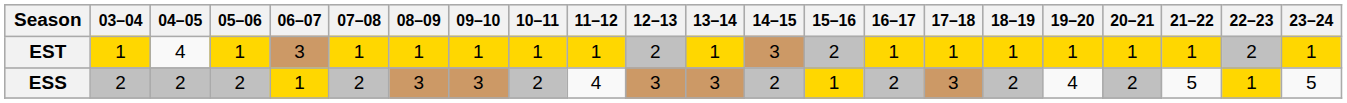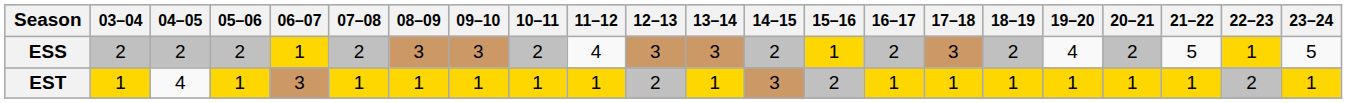 <table class="wikitable" style="width:67%; margin:0 left; font-size: 12px; text-align:center">
 <tr>
 <th>Season</th>
 <th><small>03–04</small></th>
 <th><small>04–05</small></th>
 <th><small>05–06</small></th>
 <th><small>06–07</small></th>
 <th><small>07–08</small></th>
 <th><small>08–09</small></th>
 <th><small>09–10</small></th>
 <th><small>10–11</small></th>
 <th><small>11–12</small></th>
 <th><small>12–13</small></th>
 <th><small>13–14</small></th>
 <th><small>14–15</small></th>
 <th><small>15–16</small></th>
 <th><small>16–17</small></th>
 <th><small>17–18</small></th>
 <th><small>18–19</small></th>
 <th><small>19–20</small></th>
 <th><small>20–21</small></th>
 <th><small>21–22</small></th>
 <th><small>22–23</small></th>
 <th><small>23–24</small></th>
 </tr>
 <tr>
+<th>ESS</th>
+<td bgcolor=silver>2</td>
+<td bgcolor=silver>2</td>
+<td bgcolor=silver>2</td>
+<td bgcolor=gold>1</td>
+<td bgcolor=silver>2</td>
+<td bgcolor=#cc9966>3</td>
+<td bgcolor=#cc9966>3</td>
+<td bgcolor=silver>2</td>
+<td>4</td>
+<td bgcolor=#cc9966>3</td>
+<td bgcolor=#cc9966>3</td>
+<td bgcolor=silver>2</td>
+<td bgcolor=gold>1</td>
+<td bgcolor=silver>2</td>
+<td bgcolor=#cc9966>3</td>
+<td bgcolor=silver>2</td>
+<td>4</td>
+<td bgcolor=silver>2</td>
+<td>5</td>
+<td bgcolor=gold>1</td>
+<td>5</td>
+</tr>
+<tr>
 <th>EST</th>
 <td bgcolor=gold>1</td>
 <td>4</td>
 <td bgcolor=gold>1</td>
 <td bgcolor=#cc9966>3</td>
 <td bgcolor=gold>1</td>
 <td bgcolor=gold>1</td>
 <td bgcolor=gold>1</td>
 <td bgcolor=gold>1</td>
 <td bgcolor=gold>1</td>
 <td bgcolor=silver>2</td>
 <td bgcolor=gold>1</td>
 <td bgcolor=#cc9966>3</td>
 <td bgcolor=silver>2</td>
 <td bgcolor=gold>1</td>
 <td bgcolor=gold>1</td>
 <td bgcolor=gold>1</td>
 <td bgcolor=gold>1</td>
 <td bgcolor=gold>1</td>
 <td bgcolor=gold>1</td>
 <td bgcolor=silver>2</td>
 <td bgcolor=gold>1</td>
 </tr>
-<tr>
-<th>ESS</th>
-<td bgcolor=silver>2</td>
-<td bgcolor=silver>2</td>
-<td bgcolor=silver>2</td>
-<td bgcolor=gold>1</td>
-<td bgcolor=silver>2</td>
-<td bgcolor=#cc9966>3</td>
-<td bgcolor=#cc9966>3</td>
-<td bgcolor=silver>2</td>
-<td>4</td>
-<td bgcolor=#cc9966>3</td>
-<td bgcolor=#cc9966>3</td>
-<td bgcolor=silver>2</td>
-<td bgcolor=gold>1</td>
-<td bgcolor=silver>2</td>
-<td bgcolor=#cc9966>3</td>
-<td bgcolor=silver>2</td>
-<td>4</td>
-<td bgcolor=silver>2</td>
-<td>5</td>
-<td bgcolor=gold>1</td>
-<td>5</td>
-</tr>
 </table>
